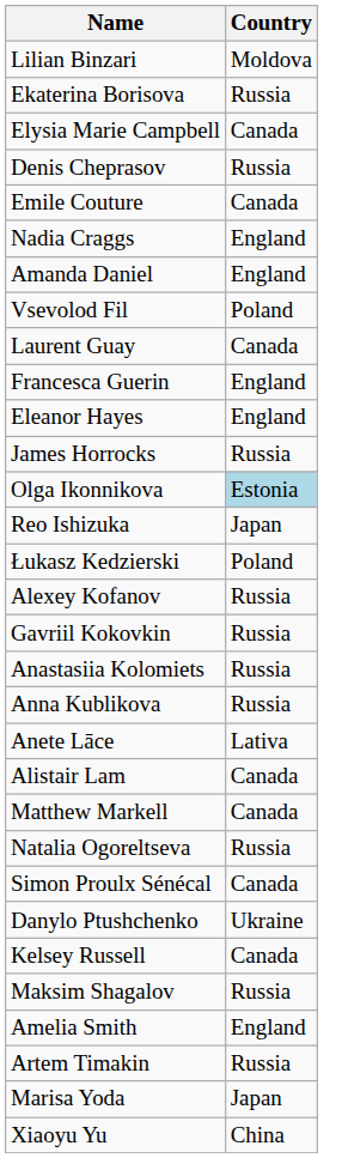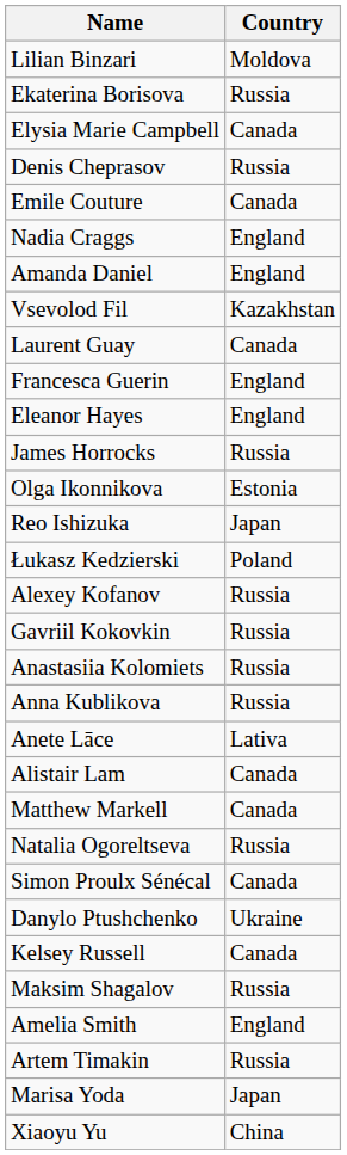 <table class="wikitable">
 <tr>
 <th>Name</th>
 <th>Country</th>
 </tr>
 <tr>
 <td>Lilian Binzari</td>
 <td>Moldova</td>
 </tr>
 <tr>
 <td>Ekaterina Borisova</td>
 <td>Russia</td>
 </tr>
 <tr>
 <td>Elysia Marie Campbell</td>
 <td>Canada</td>
 </tr>
 <tr>
 <td>Denis Cheprasov</td>
 <td>Russia</td>
 </tr>
 <tr>
 <td>Emile Couture</td>
 <td>Canada</td>
 </tr>
 <tr>
 <td>Nadia Craggs</td>
 <td>England</td>
 </tr>
 <tr>
 <td>Amanda Daniel</td>
 <td>England</td>
 </tr>
 <tr>
 <td>Vsevolod Fil</td>
-<td>Poland</td>
+<td>Kazakhstan</td>
 </tr>
 <tr>
 <td>Laurent Guay</td>
 <td>Canada</td>
 </tr>
 <tr>
 <td>Francesca Guerin</td>
 <td>England</td>
 </tr>
 <tr>
 <td>Eleanor Hayes</td>
 <td>England</td>
 </tr>
 <tr>
 <td>James Horrocks</td>
 <td>Russia</td>
 </tr>
 <tr>
 <td>Olga Ikonnikova</td>
-<td style="background: lightblue;">Estonia</td>
+<td>Estonia</td>
 </tr>
 <tr>
 <td>Reo Ishizuka</td>
 <td>Japan</td>
 </tr>
 <tr>
 <td>Łukasz Kedzierski</td>
 <td>Poland</td>
 </tr>
 <tr>
 <td>Alexey Kofanov</td>
 <td>Russia</td>
 </tr>
 <tr>
 <td>Gavriil Kokovkin</td>
 <td>Russia</td>
 </tr>
 <tr>
 <td>Anastasiia Kolomiets</td>
 <td>Russia</td>
 </tr>
 <tr>
 <td>Anna Kublikova</td>
 <td>Russia</td>
 </tr>
 <tr>
 <td>Anete Lāce</td>
 <td>Lativa</td>
 </tr>
 <tr>
 <td>Alistair Lam</td>
 <td>Canada</td>
 </tr>
 <tr>
 <td>Matthew Markell</td>
 <td>Canada</td>
 </tr>
 <tr>
 <td>Natalia Ogoreltseva</td>
 <td>Russia</td>
 </tr>
 <tr>
 <td>Simon Proulx Sénécal</td>
 <td>Canada</td>
 </tr>
 <tr>
 <td>Danylo Ptushchenko</td>
 <td>Ukraine</td>
 </tr>
 <tr>
 <td>Kelsey Russell</td>
 <td>Canada</td>
 </tr>
 <tr>
 <td>Maksim Shagalov</td>
 <td>Russia</td>
 </tr>
 <tr>
 <td>Amelia Smith</td>
 <td>England</td>
 </tr>
 <tr>
 <td>Artem Timakin</td>
 <td>Russia</td>
 </tr>
 <tr>
 <td>Marisa Yoda</td>
 <td>Japan</td>
 </tr>
 <tr>
 <td>Xiaoyu Yu</td>
 <td>China</td>
 </tr>
 </table>
